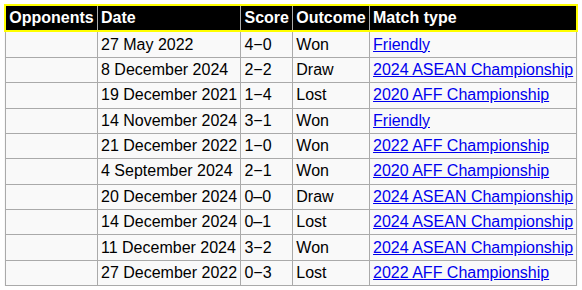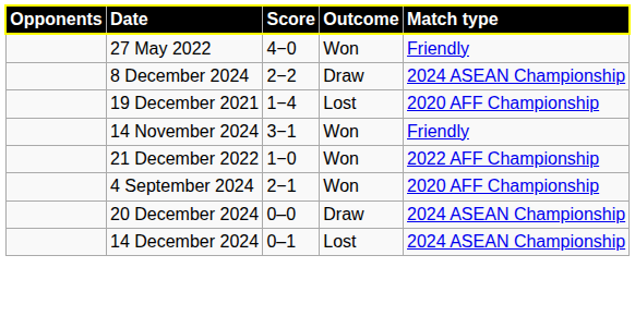 <table class="wikitable">
 <tr style="background: #000000; color: #FFFFFF; border:2px solid #FFFF00;">
 <td><strong>Opponents</strong></td>
 <td><strong>Date</strong></td>
 <td><strong>Score</strong></td>
 <td><strong>Outcome</strong></td>
 <td><strong>Match type</strong></td>
 </tr>
 <tr>
 <td></td>
 <td>27 May 2022</td>
 <td>4−0</td>
 <td>Won</td>
 <td><a href='#'>Friendly</a></td>
 </tr>
 <tr>
 <td></td>
 <td>8 December 2024</td>
 <td>2−2</td>
 <td>Draw</td>
 <td><a href='#'>2024 ASEAN Championship</a></td>
 </tr>
 <tr>
 <td></td>
 <td>19 December 2021</td>
 <td>1−4</td>
 <td>Lost</td>
 <td><a href='#'>2020 AFF Championship</a></td>
 </tr>
 <tr>
 <td></td>
 <td>14 November 2024</td>
 <td>3−1</td>
 <td>Won</td>
 <td><a href='#'>Friendly</a></td>
 </tr>
 <tr>
 <td></td>
 <td>21 December 2022</td>
 <td>1−0</td>
 <td>Won</td>
 <td><a href='#'>2022 AFF Championship</a></td>
 </tr>
 <tr>
 <td></td>
 <td>4 September 2024</td>
 <td>2−1</td>
 <td>Won</td>
 <td><a href='#'>2020 AFF Championship</a></td>
 </tr>
 <tr>
 <td></td>
 <td>20 December 2024</td>
 <td>0–0</td>
 <td>Draw</td>
 <td><a href='#'>2024 ASEAN Championship</a></td>
 </tr>
 <tr>
 <td></td>
 <td>14 December 2024</td>
 <td>0–1</td>
 <td>Lost</td>
 <td><a href='#'>2024 ASEAN Championship</a></td>
 </tr>
-<tr>
-<td></td>
-<td>11 December 2024</td>
-<td>3−2</td>
-<td>Won</td>
-<td><a href='#'>2024 ASEAN Championship</a></td>
-</tr>
-<tr>
-<td></td>
-<td>27 December 2022</td>
-<td>0−3</td>
-<td>Lost</td>
-<td><a href='#'>2022 AFF Championship</a></td>
-</tr>
 </table>
